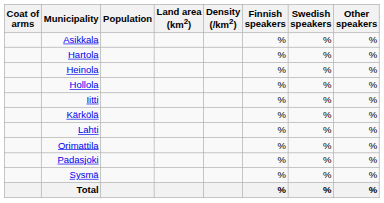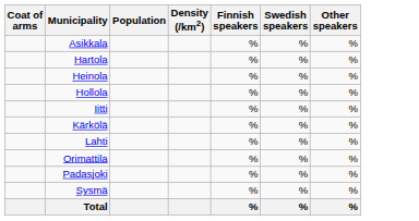 <table class="wikitable sortable" style="font-size: 90%; text-align: right; line-height: normal;">
 <tr>
 <th class="unsortable">Coat of<br>arms</th>
 <th>Municipality</th>
 <th>Population</th>
-<th>Land area<br>(km<sup>2</sup>)</th>
 <th>Density<br>(/km<sup>2</sup>)</th>
 <th>Finnish<br>speakers</th>
 <th>Swedish<br>speakers</th>
 <th>Other<br>speakers</th>
 </tr>
 <tr>
 <td></td>
 <td><a href='#'>Asikkala</a></td>
-<td></td>
 <td></td>
 <td></td>
 <td> %</td>
 <td> %</td>
 <td> %</td>
 </tr>
 <tr>
 <td></td>
 <td><a href='#'>Hartola</a></td>
 <td></td>
 <td></td>
-<td></td>
 <td> %</td>
 <td> %</td>
 <td> %</td>
 </tr>
 <tr>
 <td></td>
 <td><a href='#'>Heinola</a></td>
-<td></td>
 <td></td>
 <td></td>
 <td> %</td>
 <td> %</td>
 <td> %</td>
 </tr>
 <tr>
 <td></td>
 <td><a href='#'>Hollola</a></td>
 <td></td>
 <td></td>
-<td></td>
 <td> %</td>
 <td> %</td>
 <td> %</td>
 </tr>
 <tr>
 <td></td>
 <td><a href='#'>Iitti</a></td>
-<td></td>
 <td></td>
 <td></td>
 <td> %</td>
 <td> %</td>
 <td> %</td>
 </tr>
 <tr>
 <td></td>
 <td><a href='#'>Kärkölä</a></td>
 <td></td>
 <td></td>
-<td></td>
 <td> %</td>
 <td> %</td>
 <td> %</td>
 </tr>
 <tr>
 <td></td>
 <td><a href='#'>Lahti</a></td>
-<td></td>
 <td></td>
 <td></td>
 <td> %</td>
 <td> %</td>
 <td> %</td>
 </tr>
 <tr>
 <td></td>
 <td><a href='#'>Orimattila</a></td>
 <td></td>
 <td></td>
-<td></td>
 <td> %</td>
 <td> %</td>
 <td> %</td>
 </tr>
 <tr>
 <td></td>
 <td><a href='#'>Padasjoki</a></td>
-<td></td>
 <td></td>
 <td></td>
 <td> %</td>
 <td> %</td>
 <td> %</td>
 </tr>
 <tr>
 <td></td>
 <td><a href='#'>Sysmä</a></td>
 <td></td>
 <td></td>
-<td></td>
 <td> %</td>
 <td> %</td>
 <td> %</td>
 </tr>
 <tr>
 <th></th>
 <th + style=text-align:right><strong>Total</strong></th>
 <th + style=text-align:right></th>
 <th + style=text-align:right></th>
-<th + style=text-align:right></th>
 <th !+ style=text-align:right> %</th>
 <th !+ style=text-align:right> %</th>
 <th !+ style=text-align:right> %</th>
 </tr>
 </table>
